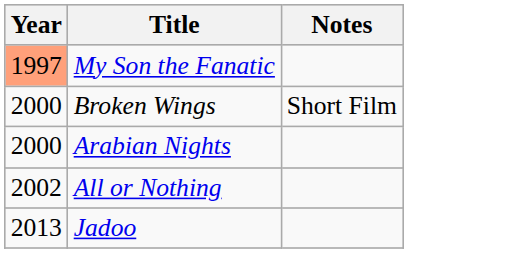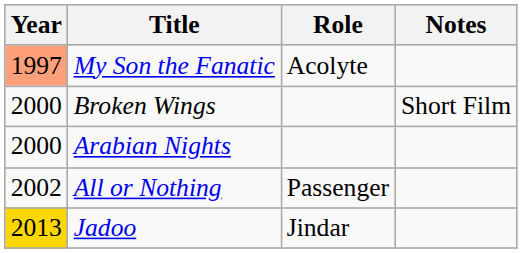 <table class="wikitable sortable">
 <tr>
 <th>Year</th>
 <th>Title</th>
+<th>Role</th>
 <th>Notes</th>
 </tr>
 <tr>
 <td style="background: lightsalmon;">1997</td>
 <td><a href='#'><em>My Son the Fanatic</em></a></td>
+<td>Acolyte</td>
 <td></td>
 </tr>
 <tr>
 <td>2000</td>
 <td><em>Broken Wings</em></td>
+<td></td>
 <td>Short Film</td>
 </tr>
 <tr>
 <td>2000</td>
 <td><em><a href='#'>Arabian Nights</a></em></td>
 <td></td>
+<td></td>
 </tr>
 <tr>
 <td>2002</td>
 <td><a href='#'><em>All or Nothing</em></a></td>
+<td>Passenger</td>
 <td></td>
 </tr>
 <tr>
-<td>2013</td>
+<td style="background: gold;">2013</td>
 <td><a href='#'><em>Jadoo</em></a></td>
+<td>Jindar</td>
 <td></td>
 </tr>
 </table>
